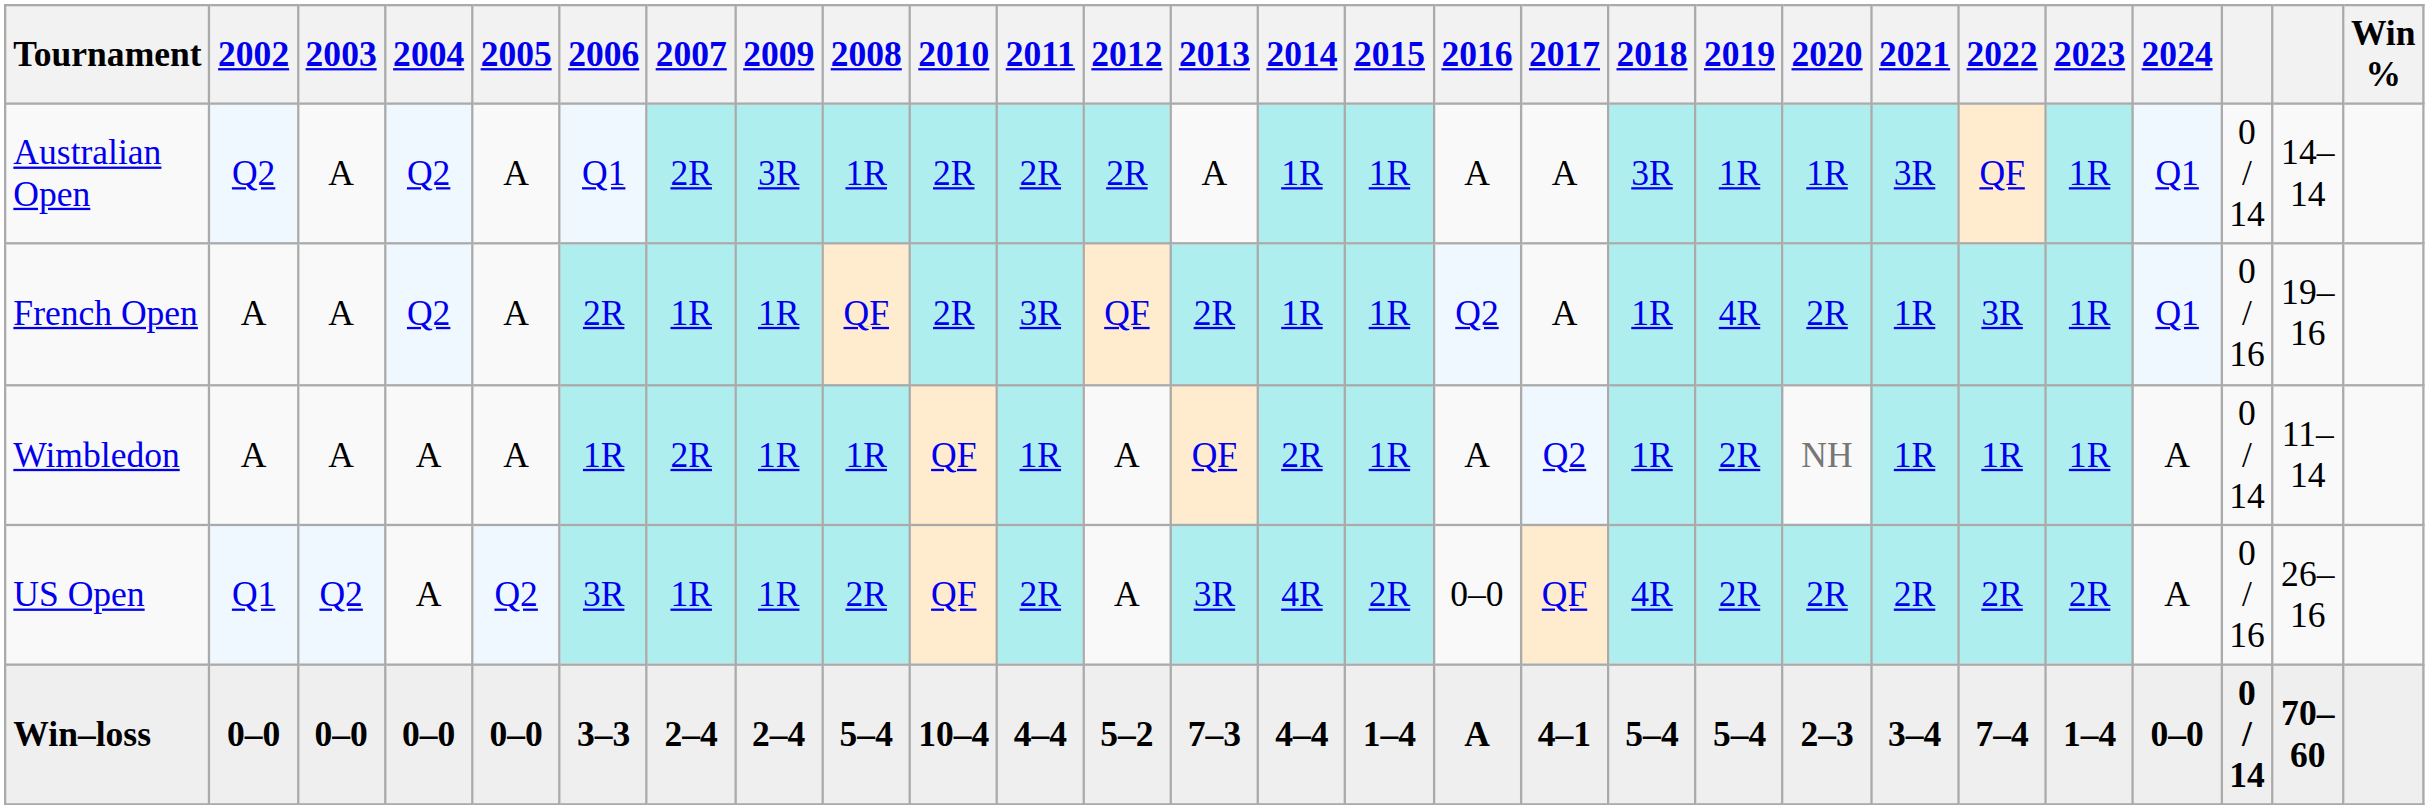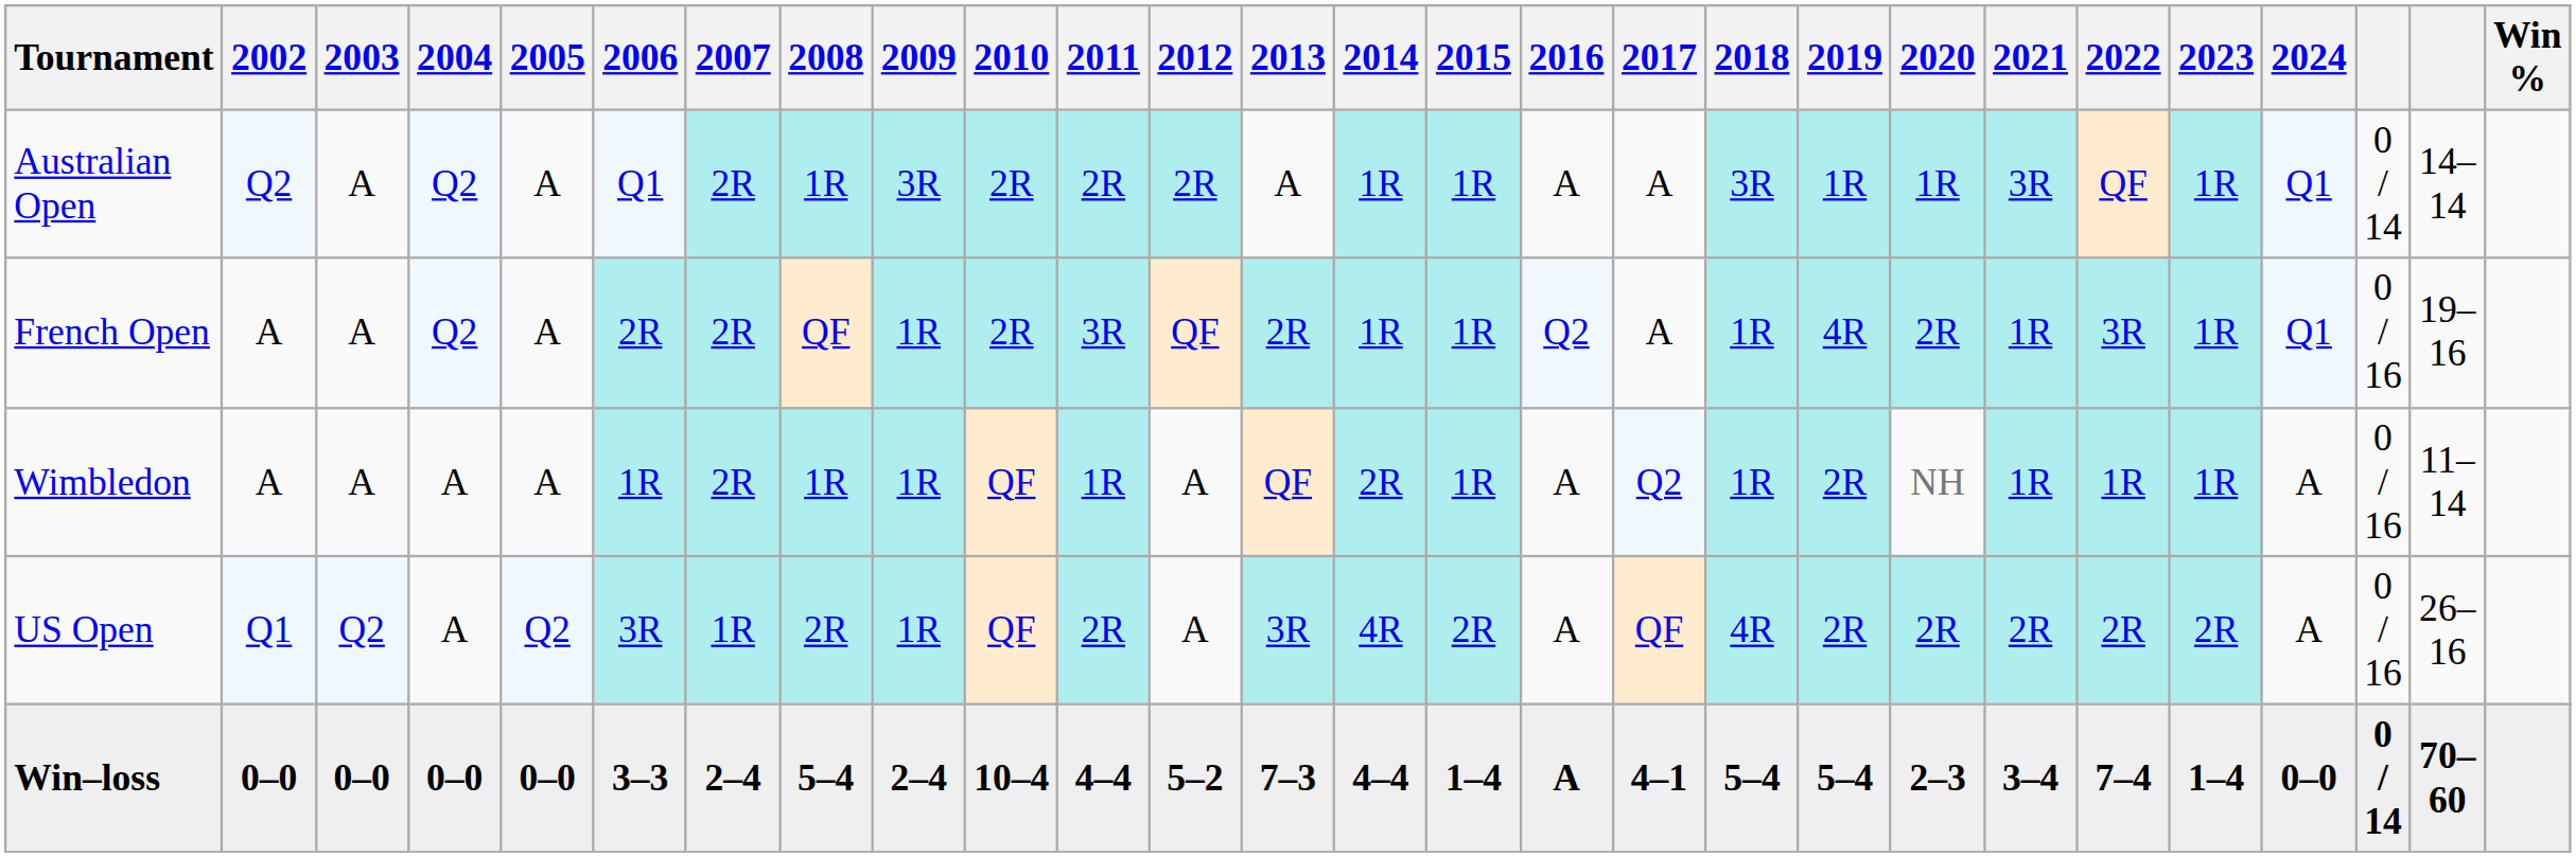 <table class="wikitable nowrap" style=text-align:center;font-size:97%>
 <tr>
 <th>Tournament</th>
 <th><a href='#'>2002</a></th>
 <th><a href='#'>2003</a></th>
 <th><a href='#'>2004</a></th>
 <th><a href='#'>2005</a></th>
 <th><a href='#'>2006</a></th>
 <th><a href='#'>2007</a></th>
+<th><a href='#'>2008</a></th>
 <th><a href='#'>2009</a></th>
-<th><a href='#'>2008</a></th>
 <th><a href='#'>2010</a></th>
 <th><a href='#'>2011</a></th>
 <th><a href='#'>2012</a></th>
 <th><a href='#'>2013</a></th>
 <th><a href='#'>2014</a></th>
 <th><a href='#'>2015</a></th>
 <th><a href='#'>2016</a></th>
 <th><a href='#'>2017</a></th>
 <th><a href='#'>2018</a></th>
 <th><a href='#'>2019</a></th>
 <th><a href='#'>2020</a></th>
 <th><a href='#'>2021</a></th>
 <th><a href='#'>2022</a></th>
 <th><a href='#'>2023</a></th>
 <th><a href='#'>2024</a></th>
 <th></th>
 <th></th>
 <th>Win %</th>
 </tr>
 <tr>
 <td align="left"><a href='#'>Australian Open</a></td>
 <td bgcolor="f0f8ff"><a href='#'>Q2</a></td>
 <td>A</td>
 <td bgcolor="f0f8ff"><a href='#'>Q2</a></td>
 <td>A</td>
 <td bgcolor="f0f8ff"><a href='#'>Q1</a></td>
 <td bgcolor="afeeee"><a href='#'>2R</a></td>
+<td bgcolor="afeeee"><a href='#'>1R</a></td>
 <td bgcolor="afeeee"><a href='#'>3R</a></td>
-<td bgcolor="afeeee"><a href='#'>1R</a></td>
 <td bgcolor="afeeee"><a href='#'>2R</a></td>
 <td bgcolor="afeeee"><a href='#'>2R</a></td>
 <td bgcolor="afeeee"><a href='#'>2R</a></td>
 <td>A</td>
 <td bgcolor="afeeee"><a href='#'>1R</a></td>
 <td bgcolor="afeeee"><a href='#'>1R</a></td>
 <td>A</td>
 <td>A</td>
 <td bgcolor="afeeee"><a href='#'>3R</a></td>
 <td bgcolor="afeeee"><a href='#'>1R</a></td>
 <td bgcolor="afeeee"><a href='#'>1R</a></td>
 <td bgcolor="afeeee"><a href='#'>3R</a></td>
 <td bgcolor="ffebcd"><a href='#'>QF</a></td>
 <td bgcolor="afeeee"><a href='#'>1R</a></td>
 <td bgcolor="f0f8ff"><a href='#'>Q1</a></td>
 <td>0 / 14</td>
 <td>14–14</td>
 <td></td>
 </tr>
 <tr>
 <td align="left"><a href='#'>French Open</a></td>
 <td>A</td>
 <td>A</td>
 <td bgcolor="f0f8ff"><a href='#'>Q2</a></td>
 <td>A</td>
 <td bgcolor="afeeee"><a href='#'>2R</a></td>
+<td bgcolor="afeeee"><a href='#'>2R</a></td>
+<td bgcolor="ffebcd"><a href='#'>QF</a></td>
 <td bgcolor="afeeee"><a href='#'>1R</a></td>
-<td bgcolor="afeeee"><a href='#'>1R</a></td>
-<td bgcolor="ffebcd"><a href='#'>QF</a></td>
 <td bgcolor="afeeee"><a href='#'>2R</a></td>
 <td bgcolor="afeeee"><a href='#'>3R</a></td>
 <td bgcolor="ffebcd"><a href='#'>QF</a></td>
 <td bgcolor="afeeee"><a href='#'>2R</a></td>
 <td bgcolor="afeeee"><a href='#'>1R</a></td>
 <td bgcolor="afeeee"><a href='#'>1R</a></td>
 <td bgcolor="f0f8ff"><a href='#'>Q2</a></td>
 <td>A</td>
 <td bgcolor="afeeee"><a href='#'>1R</a></td>
 <td bgcolor="afeeee"><a href='#'>4R</a></td>
 <td bgcolor="afeeee"><a href='#'>2R</a></td>
 <td bgcolor="afeeee"><a href='#'>1R</a></td>
 <td bgcolor="afeeee"><a href='#'>3R</a></td>
 <td bgcolor=afeeee><a href='#'>1R</a></td>
 <td bgcolor=f0f8ff><a href='#'>Q1</a></td>
 <td>0 / 16</td>
 <td>19–16</td>
 <td></td>
 </tr>
 <tr>
 <td align="left"><a href='#'>Wimbledon</a></td>
 <td>A</td>
 <td>A</td>
 <td>A</td>
 <td>A</td>
 <td bgcolor="afeeee"><a href='#'>1R</a></td>
 <td bgcolor="afeeee"><a href='#'>2R</a></td>
 <td bgcolor="afeeee"><a href='#'>1R</a></td>
 <td bgcolor="afeeee"><a href='#'>1R</a></td>
 <td bgcolor="ffebcd"><a href='#'>QF</a></td>
 <td bgcolor="afeeee"><a href='#'>1R</a></td>
 <td>A</td>
 <td bgcolor="ffebcd"><a href='#'>QF</a></td>
 <td bgcolor="afeeee"><a href='#'>2R</a></td>
 <td bgcolor="afeeee"><a href='#'>1R</a></td>
 <td>A</td>
 <td bgcolor="f0f8ff"><a href='#'>Q2</a></td>
 <td bgcolor="afeeee"><a href='#'>1R</a></td>
 <td bgcolor="afeeee"><a href='#'>2R</a></td>
 <td style="color:#767676">NH</td>
 <td bgcolor="afeeee"><a href='#'>1R</a></td>
 <td bgcolor="afeeee"><a href='#'>1R</a></td>
 <td bgcolor=afeeee><a href='#'>1R</a></td>
 <td>A</td>
-<td>0 / 14</td>
+<td>0 / 16</td>
 <td>11–14</td>
 <td></td>
 </tr>
 <tr>
 <td align="left"><a href='#'>US Open</a></td>
 <td bgcolor="f0f8ff"><a href='#'>Q1</a></td>
 <td bgcolor="f0f8ff"><a href='#'>Q2</a></td>
 <td>A</td>
 <td bgcolor="f0f8ff"><a href='#'>Q2</a></td>
 <td bgcolor="afeeee"><a href='#'>3R</a></td>
 <td bgcolor="afeeee"><a href='#'>1R</a></td>
+<td bgcolor="afeeee"><a href='#'>2R</a></td>
 <td bgcolor="afeeee"><a href='#'>1R</a></td>
-<td bgcolor="afeeee"><a href='#'>2R</a></td>
 <td bgcolor="ffebcd"><a href='#'>QF</a></td>
 <td bgcolor="afeeee"><a href='#'>2R</a></td>
 <td>A</td>
 <td bgcolor="afeeee"><a href='#'>3R</a></td>
 <td bgcolor="afeeee"><a href='#'>4R</a></td>
 <td bgcolor="afeeee"><a href='#'>2R</a></td>
-<td>0–0</td>
+<td>A</td>
 <td bgcolor="ffebcd"><a href='#'>QF</a></td>
 <td bgcolor="afeeee"><a href='#'>4R</a></td>
 <td bgcolor="afeeee"><a href='#'>2R</a></td>
 <td bgcolor="afeeee"><a href='#'>2R</a></td>
 <td bgcolor="afeeee"><a href='#'>2R</a></td>
 <td bgcolor=afeeee><a href='#'>2R</a></td>
 <td bgcolor=afeeee><a href='#'>2R</a></td>
 <td>A</td>
 <td>0 / 16</td>
 <td>26–16</td>
 <td></td>
 </tr>
 <tr style="background:#efefef;font-weight:bold">
 <td style="text-align:left">Win–loss</td>
 <td>0–0</td>
 <td>0–0</td>
 <td>0–0</td>
 <td>0–0</td>
 <td>3–3</td>
 <td>2–4</td>
+<td>5–4</td>
 <td>2–4</td>
-<td>5–4</td>
 <td>10–4</td>
 <td>4–4</td>
 <td>5–2</td>
 <td>7–3</td>
 <td>4–4</td>
 <td>1–4</td>
 <td>A</td>
 <td>4–1</td>
 <td>5–4</td>
 <td>5–4</td>
 <td>2–3</td>
 <td>3–4</td>
 <td>7–4</td>
 <td>1–4</td>
 <td>0–0</td>
 <td>0 / 14</td>
 <td>70–60</td>
 <td></td>
 </tr>
 </table>
